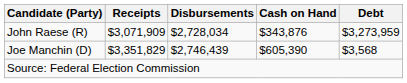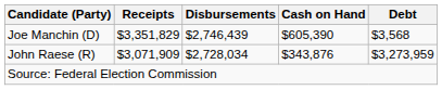 <table class="wikitable sortable">
 <tr>
 <th>Candidate (Party)</th>
 <th>Receipts</th>
 <th>Disbursements</th>
 <th>Cash on Hand</th>
 <th>Debt</th>
 </tr>
 <tr>
+<td>Joe Manchin (D)</td>
+<td>$3,351,829</td>
+<td>$2,746,439</td>
+<td>$605,390</td>
+<td>$3,568</td>
+</tr>
+<tr>
 <td>John Raese (R)</td>
 <td>$3,071,909</td>
 <td>$2,728,034</td>
 <td>$343,876</td>
 <td>$3,273,959</td>
 </tr>
 <tr>
-<td>Joe Manchin (D)</td>
-<td>$3,351,829</td>
-<td>$2,746,439</td>
-<td>$605,390</td>
-<td>$3,568</td>
-</tr>
-<tr>
 <td colspan=5>Source: Federal Election Commission</td>
 </tr>
 </table>
